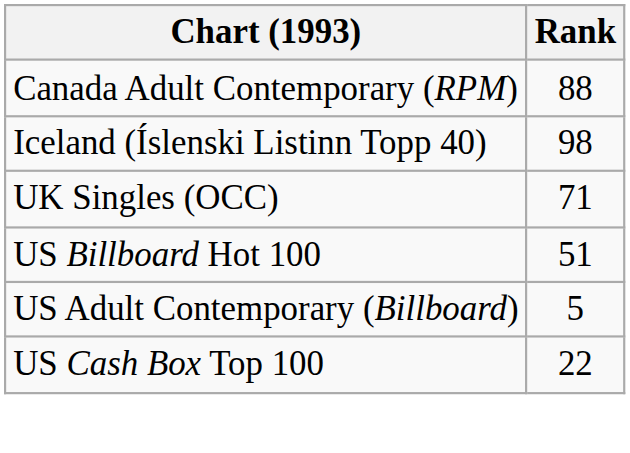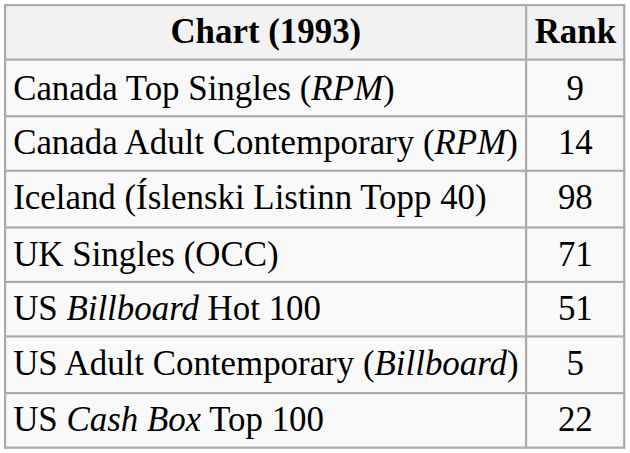 <table class="wikitable sortable">
 <tr>
 <th>Chart (1993)</th>
 <th>Rank</th>
 </tr>
 <tr>
+<td>Canada Top Singles (<em>RPM</em>)</td>
+<td align="center">9</td>
+</tr>
+<tr>
 <td>Canada Adult Contemporary (<em>RPM</em>)</td>
-<td align="center">88</td>
+<td align="center">14</td>
 </tr>
 <tr>
 <td>Iceland (Íslenski Listinn Topp 40)</td>
 <td align="center">98</td>
 </tr>
 <tr>
 <td>UK Singles (OCC)</td>
 <td align="center">71</td>
 </tr>
 <tr>
 <td>US <em>Billboard</em> Hot 100</td>
 <td align="center">51</td>
 </tr>
 <tr>
 <td>US Adult Contemporary (<em>Billboard</em>)</td>
 <td align="center">5</td>
 </tr>
 <tr>
 <td>US <em>Cash Box</em> Top 100</td>
 <td align="center">22</td>
 </tr>
 </table>
